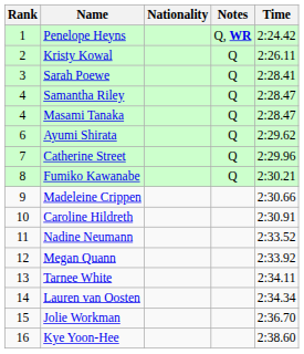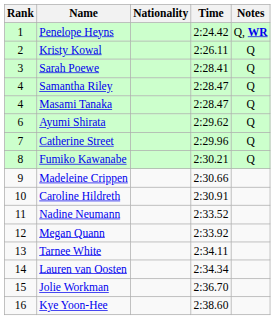 <table class="wikitable sortable" style="text-align:center">
 <tr>
 <th>Rank</th>
 <th>Name</th>
 <th>Nationality</th>
+<th>Time</th>
 <th>Notes</th>
-<th>Time</th>
 </tr>
 <tr bgcolor=ccffcc>
 <td>1</td>
 <td align=left><a href='#'>Penelope Heyns</a></td>
 <td align=left></td>
+<td>2:24.42</td>
 <td>Q, <strong><a href='#'>WR</a></strong></td>
-<td>2:24.42</td>
 </tr>
 <tr bgcolor=ccffcc>
 <td>2</td>
 <td align=left><a href='#'>Kristy Kowal</a></td>
 <td align=left></td>
+<td>2:26.11</td>
 <td>Q</td>
-<td>2:26.11</td>
 </tr>
 <tr bgcolor=ccffcc>
 <td>3</td>
 <td align=left><a href='#'>Sarah Poewe</a></td>
 <td align=left></td>
+<td>2:28.41</td>
 <td>Q</td>
-<td>2:28.41</td>
 </tr>
 <tr bgcolor=ccffcc>
 <td>4</td>
 <td align=left><a href='#'>Samantha Riley</a></td>
 <td align=left></td>
+<td>2:28.47</td>
 <td>Q</td>
-<td>2:28.47</td>
 </tr>
 <tr bgcolor=ccffcc>
 <td>4</td>
 <td align=left><a href='#'>Masami Tanaka</a></td>
 <td align=left></td>
+<td>2:28.47</td>
 <td>Q</td>
-<td>2:28.47</td>
 </tr>
 <tr bgcolor=ccffcc>
 <td>6</td>
 <td align=left><a href='#'>Ayumi Shirata</a></td>
 <td align=left></td>
+<td>2:29.62</td>
 <td>Q</td>
-<td>2:29.62</td>
 </tr>
 <tr bgcolor=ccffcc>
 <td>7</td>
 <td align=left><a href='#'>Catherine Street</a></td>
 <td align=left></td>
+<td>2:29.96</td>
 <td>Q</td>
-<td>2:29.96</td>
 </tr>
 <tr bgcolor=ccffcc>
 <td>8</td>
 <td align=left><a href='#'>Fumiko Kawanabe</a></td>
 <td align=left></td>
+<td>2:30.21</td>
 <td>Q</td>
-<td>2:30.21</td>
 </tr>
 <tr>
 <td>9</td>
 <td align=left><a href='#'>Madeleine Crippen</a></td>
 <td align=left></td>
+<td>2:30.66</td>
 <td></td>
-<td>2:30.66</td>
 </tr>
 <tr>
 <td>10</td>
 <td align=left><a href='#'>Caroline Hildreth</a></td>
 <td align=left></td>
+<td>2:30.91</td>
 <td></td>
-<td>2:30.91</td>
 </tr>
 <tr>
 <td>11</td>
 <td align=left><a href='#'>Nadine Neumann</a></td>
 <td align=left></td>
+<td>2:33.52</td>
 <td></td>
-<td>2:33.52</td>
 </tr>
 <tr>
 <td>12</td>
 <td align=left><a href='#'>Megan Quann</a></td>
 <td align=left></td>
+<td>2:33.92</td>
 <td></td>
-<td>2:33.92</td>
 </tr>
 <tr>
 <td>13</td>
 <td align=left><a href='#'>Tarnee White</a></td>
 <td align=left></td>
+<td>2:34.11</td>
 <td></td>
-<td>2:34.11</td>
 </tr>
 <tr>
 <td>14</td>
 <td align=left><a href='#'>Lauren van Oosten</a></td>
 <td align=left></td>
+<td>2:34.34</td>
 <td></td>
-<td>2:34.34</td>
 </tr>
 <tr>
 <td>15</td>
 <td align=left><a href='#'>Jolie Workman</a></td>
 <td align=left></td>
+<td>2:36.70</td>
 <td></td>
-<td>2:36.70</td>
 </tr>
 <tr>
 <td>16</td>
 <td align=left><a href='#'>Kye Yoon-Hee</a></td>
 <td align=left></td>
+<td>2:38.60</td>
 <td></td>
-<td>2:38.60</td>
 </tr>
 </table>
